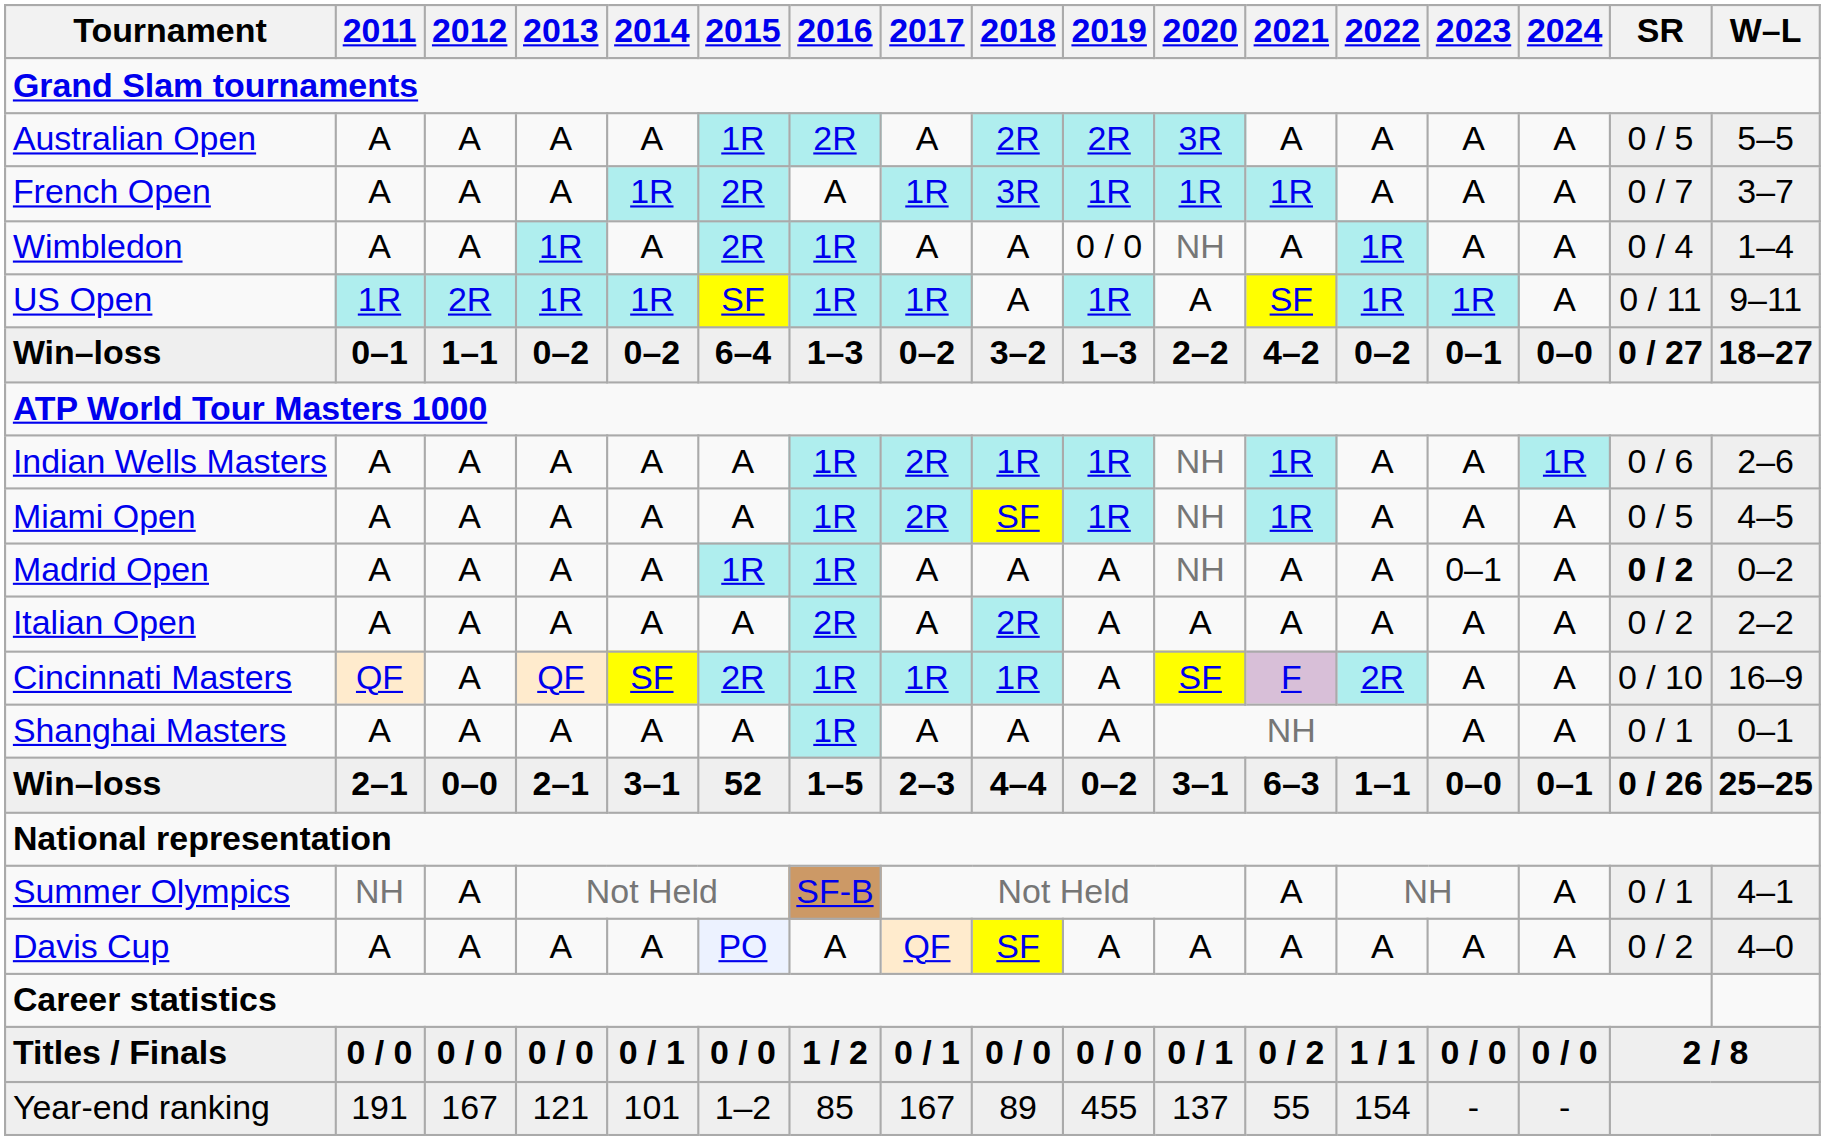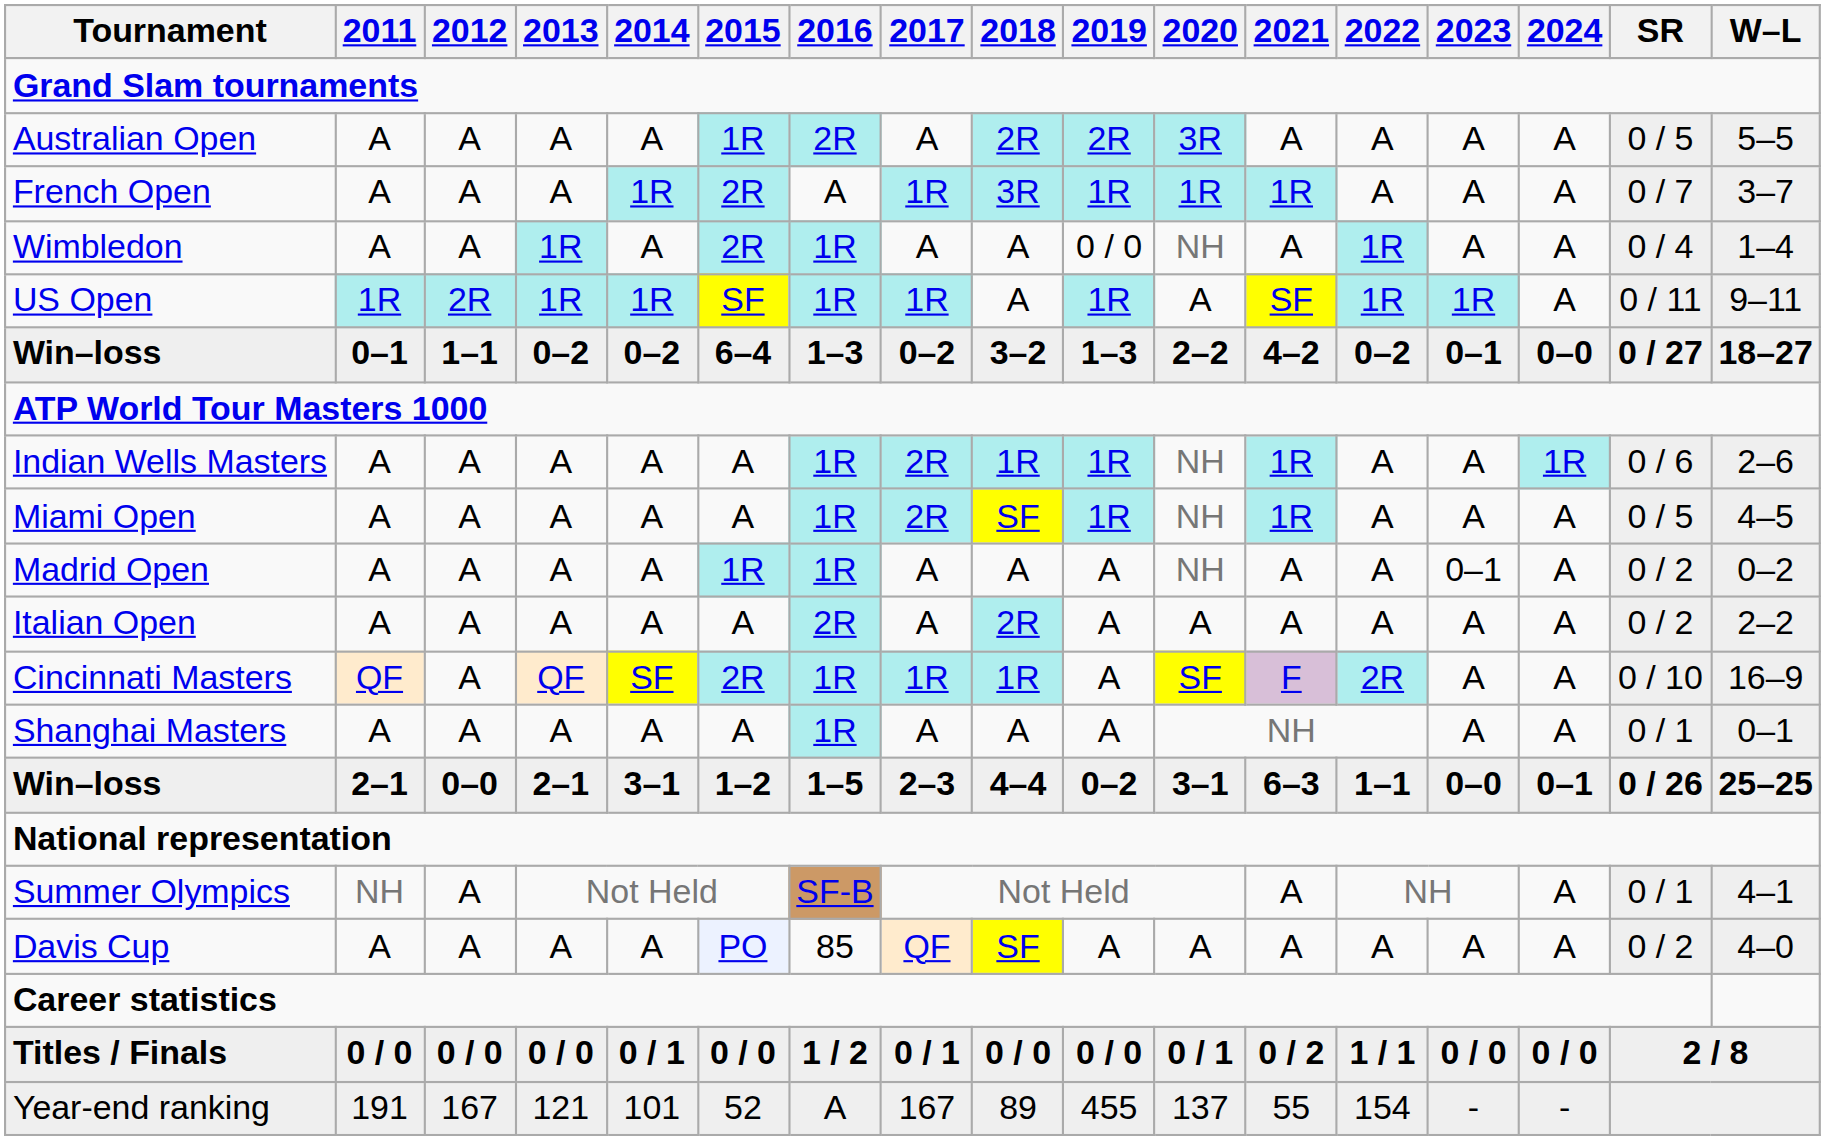 <table class=wikitable style=text-align:center>
 <tr>
 <th>Tournament</th>
 <th><a href='#'>2011</a></th>
 <th><a href='#'>2012</a></th>
 <th><a href='#'>2013</a></th>
 <th><a href='#'>2014</a></th>
 <th><a href='#'>2015</a></th>
 <th><a href='#'>2016</a></th>
 <th><a href='#'>2017</a></th>
 <th><a href='#'>2018</a></th>
 <th><a href='#'>2019</a></th>
 <th><a href='#'>2020</a></th>
 <th><a href='#'>2021</a></th>
 <th><a href='#'>2022</a></th>
 <th><a href='#'>2023</a></th>
 <th><a href='#'>2024</a></th>
 <th>SR</th>
 <th>W–L</th>
 </tr>
 <tr>
 <td colspan="17" style="text-align:left;"><strong><a href='#'>Grand Slam tournaments</a></strong></td>
 </tr>
 <tr>
 <td align=left><a href='#'>Australian Open</a></td>
 <td>A</td>
 <td>A</td>
 <td>A</td>
 <td>A</td>
 <td bgcolor=afeeee><a href='#'>1R</a></td>
 <td bgcolor=afeeee><a href='#'>2R</a></td>
 <td>A</td>
 <td bgcolor=afeeee><a href='#'>2R</a></td>
 <td bgcolor=afeeee><a href='#'>2R</a></td>
 <td bgcolor=afeeee><a href='#'>3R</a></td>
 <td>A</td>
 <td>A</td>
 <td>A</td>
 <td>A</td>
 <td style="background:#efefef;">0 / 5</td>
 <td style="background:#efefef;">5–5</td>
 </tr>
 <tr>
 <td align=left><a href='#'>French Open</a></td>
 <td>A</td>
 <td>A</td>
 <td>A</td>
 <td bgcolor=afeeee><a href='#'>1R</a></td>
 <td bgcolor=afeeee><a href='#'>2R</a></td>
 <td>A</td>
 <td bgcolor=afeeee><a href='#'>1R</a></td>
 <td bgcolor=afeeee><a href='#'>3R</a></td>
 <td bgcolor=afeeee><a href='#'>1R</a></td>
 <td bgcolor=afeeee><a href='#'>1R</a></td>
 <td bgcolor=afeeee><a href='#'>1R</a></td>
 <td>A</td>
 <td>A</td>
 <td>A</td>
 <td style="background:#efefef;">0 / 7</td>
 <td style="background:#efefef;">3–7</td>
 </tr>
 <tr>
 <td align=left><a href='#'>Wimbledon</a></td>
 <td>A</td>
 <td>A</td>
 <td bgcolor=afeeee><a href='#'>1R</a></td>
 <td>A</td>
 <td bgcolor=afeeee><a href='#'>2R</a></td>
 <td bgcolor=afeeee><a href='#'>1R</a></td>
 <td>A</td>
 <td>A</td>
 <td>0 / 0</td>
 <td style=color:#767676>NH</td>
 <td>A</td>
 <td bgcolor=afeeee><a href='#'>1R</a></td>
 <td>A</td>
 <td>A</td>
 <td style="background:#efefef;">0 / 4</td>
 <td style="background:#efefef;">1–4</td>
 </tr>
 <tr>
 <td align=left><a href='#'>US Open</a></td>
 <td style="background:#afeeee;"><a href='#'>1R</a></td>
 <td style="background:#afeeee;"><a href='#'>2R</a></td>
 <td style="background:#afeeee;"><a href='#'>1R</a></td>
 <td style="background:#afeeee;"><a href='#'>1R</a></td>
 <td style="background:yellow;"><a href='#'>SF</a></td>
 <td style="background:#afeeee;"><a href='#'>1R</a></td>
 <td style="background:#afeeee;"><a href='#'>1R</a></td>
 <td>A</td>
 <td style="background:#afeeee;"><a href='#'>1R</a></td>
 <td>A</td>
 <td style="background:yellow;"><a href='#'>SF</a></td>
 <td bgcolor=afeeee><a href='#'>1R</a></td>
 <td bgcolor=afeeee><a href='#'>1R</a></td>
 <td>A</td>
 <td style="background:#efefef;">0 / 11</td>
 <td style="background:#efefef;">9–11</td>
 </tr>
 <tr style=font-weight:bold;background:#efefef>
 <td style=text-align:left>Win–loss</td>
 <td>0–1</td>
 <td>1–1</td>
 <td>0–2</td>
 <td>0–2</td>
 <td>6–4</td>
 <td>1–3</td>
 <td>0–2</td>
 <td>3–2</td>
 <td>1–3</td>
 <td>2–2</td>
 <td>4–2</td>
 <td>0–2</td>
 <td>0–1</td>
 <td>0–0</td>
 <td>0 / 27</td>
 <td>18–27</td>
 </tr>
 <tr>
 <td colspan="17" style="text-align:left;"><strong><a href='#'>ATP World Tour Masters 1000</a></strong></td>
 </tr>
 <tr>
 <td align=left><a href='#'>Indian Wells Masters</a></td>
 <td>A</td>
 <td>A</td>
 <td>A</td>
 <td>A</td>
 <td>A</td>
 <td bgcolor=afeeee><a href='#'>1R</a></td>
 <td bgcolor=afeeee><a href='#'>2R</a></td>
 <td bgcolor=afeeee><a href='#'>1R</a></td>
 <td bgcolor=afeeee><a href='#'>1R</a></td>
 <td style=color:#767676>NH</td>
 <td bgcolor=afeeee><a href='#'>1R</a></td>
 <td>A</td>
 <td>A</td>
 <td bgcolor=afeeee><a href='#'>1R</a></td>
 <td style="background:#efefef;">0 / 6</td>
 <td style="background:#efefef;">2–6</td>
 </tr>
 <tr>
 <td align=left><a href='#'>Miami Open</a></td>
 <td>A</td>
 <td>A</td>
 <td>A</td>
 <td>A</td>
 <td>A</td>
 <td bgcolor=afeeee><a href='#'>1R</a></td>
 <td bgcolor=afeeee><a href='#'>2R</a></td>
 <td style="background:yellow;"><a href='#'>SF</a></td>
 <td bgcolor=afeeee><a href='#'>1R</a></td>
 <td style=color:#767676>NH</td>
 <td bgcolor=afeeee><a href='#'>1R</a></td>
 <td>A</td>
 <td>A</td>
 <td>A</td>
 <td style="background:#efefef;">0 / 5</td>
 <td style="background:#efefef;">4–5</td>
 </tr>
 <tr>
 <td align=left><a href='#'>Madrid Open</a></td>
 <td>A</td>
 <td>A</td>
 <td>A</td>
 <td>A</td>
 <td bgcolor=afeeee><a href='#'>1R</a></td>
 <td bgcolor=afeeee><a href='#'>1R</a></td>
 <td>A</td>
 <td>A</td>
 <td>A</td>
 <td style=color:#767676>NH</td>
 <td>A</td>
 <td>A</td>
 <td>0–1</td>
 <td>A</td>
-<td style="background:#efefef;"><strong>0 / 2</strong></td>
+<td style="background:#efefef;">0 / 2</td>
 <td style="background:#efefef;">0–2</td>
 </tr>
 <tr>
 <td align=left><a href='#'>Italian Open</a></td>
 <td>A</td>
 <td>A</td>
 <td>A</td>
 <td>A</td>
 <td>A</td>
 <td bgcolor=afeeee><a href='#'>2R</a></td>
 <td>A</td>
 <td bgcolor=afeeee><a href='#'>2R</a></td>
 <td>A</td>
 <td>A</td>
 <td>A</td>
 <td>A</td>
 <td>A</td>
 <td>A</td>
 <td style="background:#efefef;">0 / 2</td>
 <td style="background:#efefef;">2–2</td>
 </tr>
 <tr>
 <td align=left><a href='#'>Cincinnati Masters</a></td>
 <td bgcolor=ffebcd><a href='#'>QF</a></td>
 <td>A</td>
 <td bgcolor=ffebcd><a href='#'>QF</a></td>
 <td style="background:yellow;"><a href='#'>SF</a></td>
 <td bgcolor=afeeee><a href='#'>2R</a></td>
 <td bgcolor=afeeee><a href='#'>1R</a></td>
 <td bgcolor=afeeee><a href='#'>1R</a></td>
 <td bgcolor=afeeee><a href='#'>1R</a></td>
 <td>A</td>
 <td bgcolor=yellow><a href='#'>SF</a></td>
 <td bgcolor=thistle><a href='#'>F</a></td>
 <td bgcolor=afeeee><a href='#'>2R</a></td>
 <td>A</td>
 <td>A</td>
 <td style="background:#efefef;">0 / 10</td>
 <td style="background:#efefef;">16–9</td>
 </tr>
 <tr>
 <td align=left><a href='#'>Shanghai Masters</a></td>
 <td>A</td>
 <td>A</td>
 <td>A</td>
 <td>A</td>
 <td>A</td>
 <td bgcolor=afeeee><a href='#'>1R</a></td>
 <td>A</td>
 <td>A</td>
 <td>A</td>
 <td colspan=3 style=color:#767676>NH</td>
 <td>A</td>
 <td>A</td>
 <td style="background:#efefef;">0 / 1</td>
 <td style="background:#efefef;">0–1</td>
 </tr>
 <tr style=font-weight:bold;background:#efefef>
 <td style=text-align:left>Win–loss</td>
 <td>2–1</td>
 <td>0–0</td>
 <td>2–1</td>
 <td>3–1</td>
-<td>52</td>
+<td>1–2</td>
 <td>1–5</td>
 <td>2–3</td>
 <td>4–4</td>
 <td>0–2</td>
 <td>3–1</td>
 <td>6–3</td>
 <td>1–1</td>
 <td>0–0</td>
 <td>0–1</td>
 <td>0 / 26</td>
 <td>25–25</td>
 </tr>
 <tr>
 <td colspan="17" style="text-align:left;"><strong>National representation</strong></td>
 </tr>
 <tr>
 <td align=left><a href='#'>Summer Olympics</a></td>
 <td style=color:#767676>NH</td>
 <td>A</td>
 <td colspan=3 style=color:#767676>Not Held</td>
 <td style="background:#c96;"><a href='#'>SF-B</a></td>
 <td colspan=4 style=color:#767676>Not Held</td>
 <td>A</td>
 <td colspan=2 style="color:#767676;">NH</td>
 <td>A</td>
 <td style="background:#efefef;">0 / 1</td>
 <td style="background:#efefef;">4–1</td>
 </tr>
 <tr>
 <td align=left><a href='#'>Davis Cup</a></td>
 <td>A</td>
 <td>A</td>
 <td>A</td>
 <td>A</td>
 <td bgcolor=ecf2ff><a href='#'>PO</a></td>
-<td>A</td>
+<td>85</td>
 <td bgcolor=ffebcd><a href='#'>QF</a></td>
 <td style="background:yellow;"><a href='#'>SF</a></td>
 <td>A</td>
 <td>A</td>
 <td>A</td>
 <td>A</td>
 <td>A</td>
 <td>A</td>
 <td style="background:#efefef;">0 / 2</td>
 <td style="background:#efefef;">4–0</td>
 </tr>
 <tr>
 <td colspan="16" style="text-align:left;"><strong>Career statistics</strong></td>
 </tr>
 <tr style=font-weight:bold;background:#efefef>
 <td style=text-align:left>Titles / Finals</td>
 <td>0 / 0</td>
 <td>0 / 0</td>
 <td>0 / 0</td>
 <td>0 / 1</td>
 <td>0 / 0</td>
 <td>1 / 2</td>
 <td>0 / 1</td>
 <td>0 / 0</td>
 <td>0 / 0</td>
 <td>0 / 1</td>
 <td>0 / 2</td>
 <td>1 / 1</td>
 <td>0 / 0</td>
 <td>0 / 0</td>
 <td colspan=2>2 / 8</td>
 </tr>
 <tr style="background:#efefef;">
 <td style="text-align:left;">Year-end ranking</td>
 <td>191</td>
 <td>167</td>
 <td>121</td>
 <td>101</td>
-<td>1–2</td>
-<td>85</td>
+<td>52</td>
+<td>A</td>
 <td>167</td>
 <td>89</td>
 <td>455</td>
 <td>137</td>
 <td>55</td>
 <td>154</td>
 <td>-</td>
 <td>-</td>
 <td colspan=2></td>
 </tr>
 </table>
